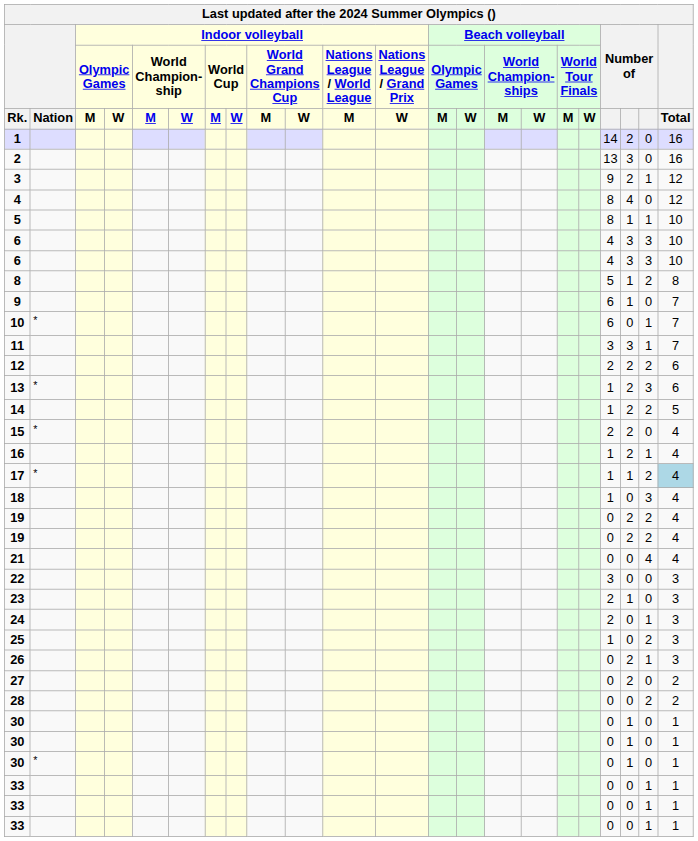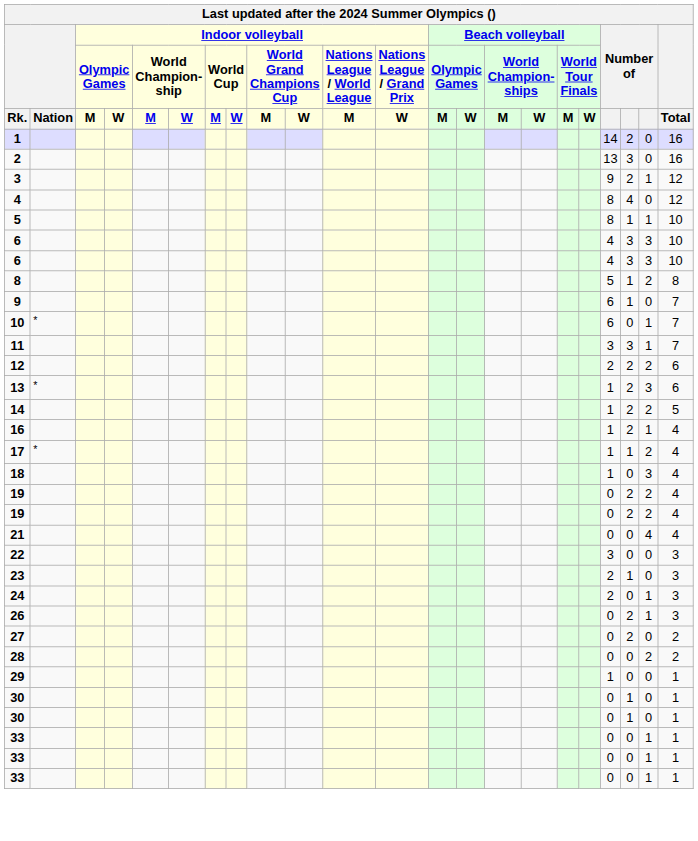 <table class="wikitable" style="margin-top:0em; text-align:center; font-size:100%;">
 <tr>
 <th colspan="22">Last updated after the 2024 Summer Olympics ()</th>
 </tr>
 <tr>
 <th rowspan="2" colspan="2"></th>
 <th colspan="10" style="background:#ffd;"><a href='#'>Indoor volleyball</a></th>
 <th colspan="6" style="background:#dfd;"><a href='#'>Beach volleyball</a></th>
 <th rowspan="2" colspan="3">Number of</th>
 <th rowspan="2"></th>
 </tr>
 <tr>
 <th colspan="2" style="background:#ffd;"><a href='#'>Olympic Games</a></th>
 <th colspan="2" style="background:#ffd;">World Champion-<br>ship</th>
 <th colspan="2" style="background:#ffd;">World Cup</th>
 <th colspan="2" style="background:#ffd;"><a href='#'>World Grand Champions Cup</a></th>
 <th style="background:#ffd;"><a href='#'>Nations League</a> / <a href='#'>World League</a></th>
 <th style="background:#ffd;"><a href='#'>Nations League</a> / <a href='#'>Grand Prix</a></th>
 <th colspan="2" style="background:#dfd;"><a href='#'>Olympic Games</a></th>
 <th colspan="2" style="background:#dfd;"><a href='#'>World Champion-<br>ships</a></th>
 <th colspan="2" style="background:#dfd;"><a href='#'>World Tour Finals</a></th>
 </tr>
 <tr>
 <th style="width:1em;">Rk.</th>
 <th>Nation</th>
 <th style="background:#ffd; width:1em;">M</th>
 <th style="background:#ffd; width:1em;">W</th>
 <th style="background:#ffd; width:1em;"><a href='#'>M</a></th>
 <th style="background:#ffd; width:1em;"><a href='#'>W</a></th>
 <th style="background:#ffd; width:1em;"><a href='#'>M</a></th>
 <th style="background:#ffd; width:1em;"><a href='#'>W</a></th>
 <th style="background:#ffd; width:1em;">M</th>
 <th style="background:#ffd; width:1em;">W</th>
 <th style="background:#ffd; width:1em;">M</th>
 <th style="background:#ffd; width:1em;">W</th>
 <th style="background:#dfd; width:1em;">M</th>
 <th style="background:#dfd; width:1em;">W</th>
 <th style="background:#dfd; width:1em;">M</th>
 <th style="background:#dfd; width:1em;">W</th>
 <th style="background:#dfd; width:1em;">M</th>
 <th style="background:#dfd; width:1em;">W</th>
 <th style="width:1em;"></th>
 <th style="width:1em;"></th>
 <th style="width:1em;"></th>
 <th style="width:1em;">Total</th>
 </tr>
 <tr style="background: #ddf;">
 <td><strong>1</strong></td>
 <td style="text-align:left;"></td>
 <td style="background:#ffd;"></td>
 <td style="background:#ffd;"></td>
 <td></td>
 <td></td>
 <td style="background:#ffd;"></td>
 <td style="background:#ffd;"></td>
 <td></td>
 <td></td>
 <td style="background:#ffd;"></td>
 <td style="background:#ffd;"></td>
 <td style="background:#dfd;"></td>
 <td style="background:#dfd;"></td>
 <td></td>
 <td></td>
 <td style="background:#dfd;"></td>
 <td style="background:#dfd;"></td>
 <td>14</td>
 <td>2</td>
 <td>0</td>
 <td>16</td>
 </tr>
 <tr>
 <td><strong>2</strong></td>
 <td style="text-align:left;"></td>
 <td style="background:#ffd;"></td>
 <td style="background:#ffd;"></td>
 <td></td>
 <td></td>
 <td style="background:#ffd;"></td>
 <td style="background:#ffd;"></td>
 <td></td>
 <td></td>
 <td style="background:#ffd;"></td>
 <td style="background:#ffd;"></td>
 <td style="background:#dfd;"></td>
 <td style="background:#dfd;"></td>
 <td></td>
 <td></td>
 <td style="background:#dfd;"></td>
 <td style="background:#dfd;"></td>
 <td>13</td>
 <td>3</td>
 <td>0</td>
 <td>16</td>
 </tr>
 <tr>
 <td><strong>3</strong></td>
 <td style="text-align:left;"></td>
 <td style="background:#ffd;"></td>
 <td style="background:#ffd;"></td>
 <td></td>
 <td></td>
 <td style="background:#ffd;"></td>
 <td style="background:#ffd;"></td>
 <td></td>
 <td></td>
 <td style="background:#ffd;"></td>
 <td style="background:#ffd;"></td>
 <td style="background:#dfd;"></td>
 <td style="background:#dfd;"></td>
 <td></td>
 <td></td>
 <td style="background:#dfd;"></td>
 <td style="background:#dfd;"></td>
 <td>9</td>
 <td>2</td>
 <td>1</td>
 <td>12</td>
 </tr>
 <tr>
 <td><strong>4</strong></td>
 <td style="text-align:left;"></td>
 <td style="background:#ffd;"></td>
 <td style="background:#ffd;"></td>
 <td></td>
 <td></td>
 <td style="background:#ffd;"></td>
 <td style="background:#ffd;"></td>
 <td></td>
 <td></td>
 <td style="background:#ffd;"></td>
 <td style="background:#ffd;"></td>
 <td style="background:#dfd;"></td>
 <td style="background:#dfd;"></td>
 <td></td>
 <td></td>
 <td style="background:#dfd;"></td>
 <td style="background:#dfd;"></td>
 <td>8</td>
 <td>4</td>
 <td>0</td>
 <td>12</td>
 </tr>
 <tr>
 <td><strong>5</strong></td>
 <td style="text-align:left;"></td>
 <td style="background:#ffd;"></td>
 <td style="background:#ffd;"></td>
 <td></td>
 <td></td>
 <td style="background:#ffd;"></td>
 <td style="background:#ffd;"></td>
 <td></td>
 <td></td>
 <td style="background:#ffd;"></td>
 <td style="background:#ffd;"></td>
 <td style="background:#dfd;"></td>
 <td style="background:#dfd;"></td>
 <td></td>
 <td></td>
 <td style="background:#dfd;"></td>
 <td style="background:#dfd;"></td>
 <td>8</td>
 <td>1</td>
 <td>1</td>
 <td>10</td>
 </tr>
 <tr>
 <td><strong>6</strong></td>
 <td style="text-align:left;"></td>
 <td style="background:#ffd;"></td>
 <td style="background:#ffd;"></td>
 <td></td>
 <td></td>
 <td style="background:#ffd;"></td>
 <td style="background:#ffd;"></td>
 <td></td>
 <td></td>
 <td style="background:#ffd;"></td>
 <td style="background:#ffd;"></td>
 <td style="background:#dfd;"></td>
 <td style="background:#dfd;"></td>
 <td></td>
 <td></td>
 <td style="background:#dfd;"></td>
 <td style="background:#dfd;"></td>
 <td>4</td>
 <td>3</td>
 <td>3</td>
 <td>10</td>
 </tr>
 <tr>
 <td><strong>6</strong></td>
 <td style="text-align:left;"></td>
 <td style="background:#ffd;"></td>
 <td style="background:#ffd;"></td>
 <td></td>
 <td></td>
 <td style="background:#ffd;"></td>
 <td style="background:#ffd;"></td>
 <td></td>
 <td></td>
 <td style="background:#ffd;"></td>
 <td style="background:#ffd;"></td>
 <td style="background:#dfd;"></td>
 <td style="background:#dfd;"></td>
 <td></td>
 <td></td>
 <td style="background:#dfd;"></td>
 <td style="background:#dfd;"></td>
 <td>4</td>
 <td>3</td>
 <td>3</td>
 <td>10</td>
 </tr>
 <tr>
 <td><strong>8</strong></td>
 <td style="text-align:left;"></td>
 <td style="background:#ffd;"></td>
 <td style="background:#ffd;"></td>
 <td></td>
 <td></td>
 <td style="background:#ffd;"></td>
 <td style="background:#ffd;"></td>
 <td></td>
 <td></td>
 <td style="background:#ffd;"></td>
 <td style="background:#ffd;"></td>
 <td style="background:#dfd;"></td>
 <td style="background:#dfd;"></td>
 <td></td>
 <td></td>
 <td style="background:#dfd;"></td>
 <td style="background:#dfd;"></td>
 <td>5</td>
 <td>1</td>
 <td>2</td>
 <td>8</td>
 </tr>
 <tr>
 <td><strong>9</strong></td>
 <td style="text-align:left;"></td>
 <td style="background:#ffd;"></td>
 <td style="background:#ffd;"></td>
 <td></td>
 <td></td>
 <td style="background:#ffd;"></td>
 <td style="background:#ffd;"></td>
 <td></td>
 <td></td>
 <td style="background:#ffd;"></td>
 <td style="background:#ffd;"></td>
 <td style="background:#dfd;"></td>
 <td style="background:#dfd;"></td>
 <td></td>
 <td></td>
 <td style="background:#dfd;"></td>
 <td style="background:#dfd;"></td>
 <td>6</td>
 <td>1</td>
 <td>0</td>
 <td>7</td>
 </tr>
 <tr>
 <td><strong>10</strong></td>
 <td style="text-align:left;"><em></em><sup>*</sup></td>
 <td style="background:#ffd;"></td>
 <td style="background:#ffd;"></td>
 <td></td>
 <td></td>
 <td style="background:#ffd;"></td>
 <td style="background:#ffd;"></td>
 <td></td>
 <td></td>
 <td style="background:#ffd;"></td>
 <td style="background:#ffd;"></td>
 <td style="background:#dfd;"></td>
 <td style="background:#dfd;"></td>
 <td></td>
 <td></td>
 <td style="background:#dfd;"></td>
 <td style="background:#dfd;"></td>
 <td>6</td>
 <td>0</td>
 <td>1</td>
 <td>7</td>
 </tr>
 <tr>
 <td><strong>11</strong></td>
 <td style="text-align:left;"></td>
 <td style="background:#ffd;"></td>
 <td style="background:#ffd;"></td>
 <td></td>
 <td></td>
 <td style="background:#ffd;"></td>
 <td style="background:#ffd;"></td>
 <td></td>
 <td></td>
 <td style="background:#ffd;"></td>
 <td style="background:#ffd;"></td>
 <td style="background:#dfd;"></td>
 <td style="background:#dfd;"></td>
 <td></td>
 <td></td>
 <td style="background:#dfd;"></td>
 <td style="background:#dfd;"></td>
 <td>3</td>
 <td>3</td>
 <td>1</td>
 <td>7</td>
 </tr>
 <tr>
 <td><strong>12</strong></td>
 <td style="text-align:left;"></td>
 <td style="background:#ffd;"></td>
 <td style="background:#ffd;"></td>
 <td></td>
 <td></td>
 <td style="background:#ffd;"></td>
 <td style="background:#ffd;"></td>
 <td></td>
 <td></td>
 <td style="background:#ffd;"></td>
 <td style="background:#ffd;"></td>
 <td style="background:#dfd;"></td>
 <td style="background:#dfd;"></td>
 <td></td>
 <td></td>
 <td style="background:#dfd;"></td>
 <td style="background:#dfd;"></td>
 <td>2</td>
 <td>2</td>
 <td>2</td>
 <td>6</td>
 </tr>
 <tr>
 <td><strong>13</strong></td>
 <td style="text-align:left;"><em></em><sup>*</sup></td>
 <td style="background:#ffd;"></td>
 <td style="background:#ffd;"></td>
 <td></td>
 <td></td>
 <td style="background:#ffd;"></td>
 <td style="background:#ffd;"></td>
 <td></td>
 <td></td>
 <td style="background:#ffd;"></td>
 <td style="background:#ffd;"></td>
 <td style="background:#dfd;"></td>
 <td style="background:#dfd;"></td>
 <td></td>
 <td></td>
 <td style="background:#dfd;"></td>
 <td style="background:#dfd;"></td>
 <td>1</td>
 <td>2</td>
 <td>3</td>
 <td>6</td>
 </tr>
 <tr>
 <td><strong>14</strong></td>
 <td style="text-align:left;"></td>
 <td style="background:#ffd;"></td>
 <td style="background:#ffd;"></td>
 <td></td>
 <td></td>
 <td style="background:#ffd;"></td>
 <td style="background:#ffd;"></td>
 <td></td>
 <td></td>
 <td style="background:#ffd;"></td>
 <td style="background:#ffd;"></td>
 <td style="background:#dfd;"></td>
 <td style="background:#dfd;"></td>
 <td></td>
 <td></td>
 <td style="background:#dfd;"></td>
 <td style="background:#dfd;"></td>
 <td>1</td>
 <td>2</td>
 <td>2</td>
 <td>5</td>
 </tr>
 <tr>
-<td><strong>15</strong></td>
-<td style="text-align:left;"><em></em><sup>*</sup></td>
-<td style="background:#ffd;"></td>
-<td style="background:#ffd;"></td>
-<td></td>
-<td></td>
-<td style="background:#ffd;"></td>
-<td style="background:#ffd;"></td>
-<td></td>
-<td></td>
-<td style="background:#ffd;"></td>
-<td style="background:#ffd;"></td>
-<td style="background:#dfd;"></td>
-<td style="background:#dfd;"></td>
-<td></td>
-<td></td>
-<td style="background:#dfd;"></td>
-<td style="background:#dfd;"></td>
-<td>2</td>
-<td>2</td>
-<td>0</td>
-<td>4</td>
-</tr>
-<tr>
 <td><strong>16</strong></td>
 <td style="text-align:left;"></td>
 <td style="background:#ffd;"></td>
 <td style="background:#ffd;"></td>
 <td></td>
 <td></td>
 <td style="background:#ffd;"></td>
 <td style="background:#ffd;"></td>
 <td></td>
 <td></td>
 <td style="background:#ffd;"></td>
 <td style="background:#ffd;"></td>
 <td style="background:#dfd;"></td>
 <td style="background:#dfd;"></td>
 <td></td>
 <td></td>
 <td style="background:#dfd;"></td>
 <td style="background:#dfd;"></td>
 <td>1</td>
 <td>2</td>
 <td>1</td>
 <td>4</td>
 </tr>
 <tr>
 <td><strong>17</strong></td>
 <td style="text-align:left;"><em></em><sup>*</sup></td>
 <td style="background:#ffd;"></td>
 <td style="background:#ffd;"></td>
 <td></td>
 <td></td>
 <td style="background:#ffd;"></td>
 <td style="background:#ffd;"></td>
 <td></td>
 <td></td>
 <td style="background:#ffd;"></td>
 <td style="background:#ffd;"></td>
 <td style="background:#dfd;"></td>
 <td style="background:#dfd;"></td>
 <td></td>
 <td></td>
 <td style="background:#dfd;"></td>
 <td style="background:#dfd;"></td>
 <td>1</td>
 <td>1</td>
 <td>2</td>
-<td style="background: lightblue;">4</td>
+<td>4</td>
 </tr>
 <tr>
 <td><strong>18</strong></td>
 <td style="text-align:left;"></td>
 <td style="background:#ffd;"></td>
 <td style="background:#ffd;"></td>
 <td></td>
 <td></td>
 <td style="background:#ffd;"></td>
 <td style="background:#ffd;"></td>
 <td></td>
 <td></td>
 <td style="background:#ffd;"></td>
 <td style="background:#ffd;"></td>
 <td style="background:#dfd;"></td>
 <td style="background:#dfd;"></td>
 <td></td>
 <td></td>
 <td style="background:#dfd;"></td>
 <td style="background:#dfd;"></td>
 <td>1</td>
 <td>0</td>
 <td>3</td>
 <td>4</td>
 </tr>
 <tr>
 <td><strong>19</strong></td>
 <td style="text-align:left;"></td>
 <td style="background:#ffd;"></td>
 <td style="background:#ffd;"></td>
 <td></td>
 <td></td>
 <td style="background:#ffd;"></td>
 <td style="background:#ffd;"></td>
 <td></td>
 <td></td>
 <td style="background:#ffd;"></td>
 <td style="background:#ffd;"></td>
 <td style="background:#dfd;"></td>
 <td style="background:#dfd;"></td>
 <td></td>
 <td></td>
 <td style="background:#dfd;"></td>
 <td style="background:#dfd;"></td>
 <td>0</td>
 <td>2</td>
 <td>2</td>
 <td>4</td>
 </tr>
 <tr>
 <td><strong>19</strong></td>
 <td style="text-align:left;"></td>
 <td style="background:#ffd;"></td>
 <td style="background:#ffd;"></td>
 <td></td>
 <td></td>
 <td style="background:#ffd;"></td>
 <td style="background:#ffd;"></td>
 <td></td>
 <td></td>
 <td style="background:#ffd;"></td>
 <td style="background:#ffd;"></td>
 <td style="background:#dfd;"></td>
 <td style="background:#dfd;"></td>
 <td></td>
 <td></td>
 <td style="background:#dfd;"></td>
 <td style="background:#dfd;"></td>
 <td>0</td>
 <td>2</td>
 <td>2</td>
 <td>4</td>
 </tr>
 <tr>
 <td><strong>21</strong></td>
 <td style="text-align:left;"></td>
 <td style="background:#ffd;"></td>
 <td style="background:#ffd;"></td>
 <td></td>
 <td></td>
 <td style="background:#ffd;"></td>
 <td style="background:#ffd;"></td>
 <td></td>
 <td></td>
 <td style="background:#ffd;"></td>
 <td style="background:#ffd;"></td>
 <td style="background:#dfd;"></td>
 <td style="background:#dfd;"></td>
 <td></td>
 <td></td>
 <td style="background:#dfd;"></td>
 <td style="background:#dfd;"></td>
 <td>0</td>
 <td>0</td>
 <td>4</td>
 <td>4</td>
 </tr>
 <tr>
 <td><strong>22</strong></td>
 <td style="text-align:left;"></td>
 <td style="background:#ffd;"></td>
 <td style="background:#ffd;"></td>
 <td></td>
 <td></td>
 <td style="background:#ffd;"></td>
 <td style="background:#ffd;"></td>
 <td></td>
 <td></td>
 <td style="background:#ffd;"></td>
 <td style="background:#ffd;"></td>
 <td style="background:#dfd;"></td>
 <td style="background:#dfd;"></td>
 <td></td>
 <td></td>
 <td style="background:#dfd;"></td>
 <td style="background:#dfd;"></td>
 <td>3</td>
 <td>0</td>
 <td>0</td>
 <td>3</td>
 </tr>
 <tr>
 <td><strong>23</strong></td>
 <td style="text-align:left;"></td>
 <td style="background:#ffd;"></td>
 <td style="background:#ffd;"></td>
 <td></td>
 <td></td>
 <td style="background:#ffd;"></td>
 <td style="background:#ffd;"></td>
 <td></td>
 <td></td>
 <td style="background:#ffd;"></td>
 <td style="background:#ffd;"></td>
 <td style="background:#dfd;"></td>
 <td style="background:#dfd;"></td>
 <td></td>
 <td></td>
 <td style="background:#dfd;"></td>
 <td style="background:#dfd;"></td>
 <td>2</td>
 <td>1</td>
 <td>0</td>
 <td>3</td>
 </tr>
 <tr>
 <td><strong>24</strong></td>
 <td style="text-align:left;"></td>
 <td style="background:#ffd;"></td>
 <td style="background:#ffd;"></td>
 <td></td>
 <td></td>
 <td style="background:#ffd;"></td>
 <td style="background:#ffd;"></td>
 <td></td>
 <td></td>
 <td style="background:#ffd;"></td>
 <td style="background:#ffd;"></td>
 <td style="background:#dfd;"></td>
 <td style="background:#dfd;"></td>
 <td></td>
 <td></td>
 <td style="background:#dfd;"></td>
 <td style="background:#dfd;"></td>
 <td>2</td>
 <td>0</td>
 <td>1</td>
 <td>3</td>
 </tr>
 <tr>
-<td><strong>25</strong></td>
-<td style="text-align:left;"></td>
-<td style="background:#ffd;"></td>
-<td style="background:#ffd;"></td>
-<td></td>
-<td></td>
-<td style="background:#ffd;"></td>
-<td style="background:#ffd;"></td>
-<td></td>
-<td></td>
-<td style="background:#ffd;"></td>
-<td style="background:#ffd;"></td>
-<td style="background:#dfd;"></td>
-<td style="background:#dfd;"></td>
-<td></td>
-<td></td>
-<td style="background:#dfd;"></td>
-<td style="background:#dfd;"></td>
-<td>1</td>
-<td>0</td>
-<td>2</td>
-<td>3</td>
-</tr>
-<tr>
 <td><strong>26</strong></td>
 <td style="text-align:left;"></td>
 <td style="background:#ffd;"></td>
 <td style="background:#ffd;"></td>
 <td></td>
 <td></td>
 <td style="background:#ffd;"></td>
 <td style="background:#ffd;"></td>
 <td></td>
 <td></td>
 <td style="background:#ffd;"></td>
 <td style="background:#ffd;"></td>
 <td style="background:#dfd;"></td>
 <td style="background:#dfd;"></td>
 <td></td>
 <td></td>
 <td style="background:#dfd;"></td>
 <td style="background:#dfd;"></td>
 <td>0</td>
 <td>2</td>
 <td>1</td>
 <td>3</td>
 </tr>
 <tr>
 <td><strong>27</strong></td>
 <td style="text-align:left;"></td>
 <td style="background:#ffd;"></td>
 <td style="background:#ffd;"></td>
 <td></td>
 <td></td>
 <td style="background:#ffd;"></td>
 <td style="background:#ffd;"></td>
 <td></td>
 <td></td>
 <td style="background:#ffd;"></td>
 <td style="background:#ffd;"></td>
 <td style="background:#dfd;"></td>
 <td style="background:#dfd;"></td>
 <td></td>
 <td></td>
 <td style="background:#dfd;"></td>
 <td style="background:#dfd;"></td>
 <td>0</td>
 <td>2</td>
 <td>0</td>
 <td>2</td>
 </tr>
 <tr>
 <td><strong>28</strong></td>
 <td style="text-align:left;"></td>
 <td style="background:#ffd;"></td>
 <td style="background:#ffd;"></td>
 <td></td>
 <td></td>
 <td style="background:#ffd;"></td>
 <td style="background:#ffd;"></td>
 <td></td>
 <td></td>
 <td style="background:#ffd;"></td>
 <td style="background:#ffd;"></td>
 <td style="background:#dfd;"></td>
 <td style="background:#dfd;"></td>
 <td></td>
 <td></td>
 <td style="background:#dfd;"></td>
 <td style="background:#dfd;"></td>
 <td>0</td>
 <td>0</td>
 <td>2</td>
 <td>2</td>
 </tr>
 <tr>
-<td><strong>30</strong></td>
+<td><strong>29</strong></td>
 <td style="text-align:left;"></td>
 <td style="background:#ffd;"></td>
 <td style="background:#ffd;"></td>
 <td></td>
 <td></td>
 <td style="background:#ffd;"></td>
 <td style="background:#ffd;"></td>
 <td></td>
 <td></td>
 <td style="background:#ffd;"></td>
 <td style="background:#ffd;"></td>
 <td style="background:#dfd;"></td>
 <td style="background:#dfd;"></td>
 <td></td>
 <td></td>
 <td style="background:#dfd;"></td>
 <td style="background:#dfd;"></td>
+<td>1</td>
 <td>0</td>
-<td>1</td>
 <td>0</td>
 <td>1</td>
 </tr>
 <tr>
 <td><strong>30</strong></td>
 <td style="text-align:left;"></td>
 <td style="background:#ffd;"></td>
 <td style="background:#ffd;"></td>
 <td></td>
 <td></td>
 <td style="background:#ffd;"></td>
 <td style="background:#ffd;"></td>
 <td></td>
 <td></td>
 <td style="background:#ffd;"></td>
 <td style="background:#ffd;"></td>
 <td style="background:#dfd;"></td>
 <td style="background:#dfd;"></td>
 <td></td>
 <td></td>
 <td style="background:#dfd;"></td>
 <td style="background:#dfd;"></td>
 <td>0</td>
 <td>1</td>
 <td>0</td>
 <td>1</td>
 </tr>
 <tr>
 <td><strong>30</strong></td>
-<td style="text-align:left;"><em></em><sup>*</sup></td>
+<td style="text-align:left;"></td>
 <td style="background:#ffd;"></td>
 <td style="background:#ffd;"></td>
 <td></td>
 <td></td>
 <td style="background:#ffd;"></td>
 <td style="background:#ffd;"></td>
 <td></td>
 <td></td>
 <td style="background:#ffd;"></td>
 <td style="background:#ffd;"></td>
 <td style="background:#dfd;"></td>
 <td style="background:#dfd;"></td>
 <td></td>
 <td></td>
 <td style="background:#dfd;"></td>
 <td style="background:#dfd;"></td>
 <td>0</td>
 <td>1</td>
 <td>0</td>
 <td>1</td>
 </tr>
 <tr>
 <td><strong>33</strong></td>
 <td style="text-align:left;"></td>
 <td style="background:#ffd;"></td>
 <td style="background:#ffd;"></td>
 <td></td>
 <td></td>
 <td style="background:#ffd;"></td>
 <td style="background:#ffd;"></td>
 <td></td>
 <td></td>
 <td style="background:#ffd;"></td>
 <td style="background:#ffd;"></td>
 <td style="background:#dfd;"></td>
 <td style="background:#dfd;"></td>
 <td></td>
 <td></td>
 <td style="background:#dfd;"></td>
 <td style="background:#dfd;"></td>
 <td>0</td>
 <td>0</td>
 <td>1</td>
 <td>1</td>
 </tr>
 <tr>
 <td><strong>33</strong></td>
 <td style="text-align:left;"></td>
 <td style="background:#ffd;"></td>
 <td style="background:#ffd;"></td>
 <td></td>
 <td></td>
 <td style="background:#ffd;"></td>
 <td style="background:#ffd;"></td>
 <td></td>
 <td></td>
 <td style="background:#ffd;"></td>
 <td style="background:#ffd;"></td>
 <td style="background:#dfd;"></td>
 <td style="background:#dfd;"></td>
 <td></td>
 <td></td>
 <td style="background:#dfd;"></td>
 <td style="background:#dfd;"></td>
 <td>0</td>
 <td>0</td>
 <td>1</td>
 <td>1</td>
 </tr>
 <tr>
 <td><strong>33</strong></td>
 <td style="text-align:left;"></td>
 <td style="background:#ffd;"></td>
 <td style="background:#ffd;"></td>
 <td></td>
 <td></td>
 <td style="background:#ffd;"></td>
 <td style="background:#ffd;"></td>
 <td></td>
 <td></td>
 <td style="background:#ffd;"></td>
 <td style="background:#ffd;"></td>
 <td style="background:#dfd;"></td>
 <td style="background:#dfd;"></td>
 <td></td>
 <td></td>
 <td style="background:#dfd;"></td>
 <td style="background:#dfd;"></td>
 <td>0</td>
 <td>0</td>
 <td>1</td>
 <td>1</td>
 </tr>
 </table>
